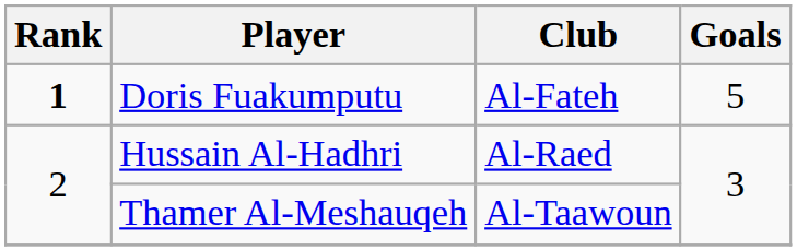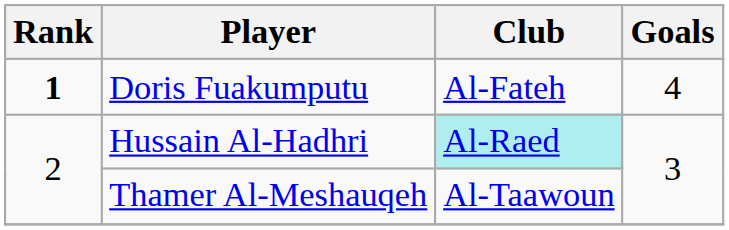 <table class="wikitable sortable" style="text-align:center">
 <tr>
 <th>Rank</th>
 <th>Player</th>
 <th>Club</th>
 <th>Goals</th>
 </tr>
 <tr>
 <td><strong>1</strong></td>
 <td align="left"> <a href='#'>Doris Fuakumputu</a></td>
 <td align="left"><a href='#'>Al-Fateh</a></td>
-<td>5</td>
+<td>4</td>
 </tr>
 <tr>
 <td rowspan=2>2</td>
 <td align="left"> <a href='#'>Hussain Al-Hadhri</a></td>
-<td align="left"><a href='#'>Al-Raed</a></td>
+<td align="left" style="background: paleturquoise;"><a href='#'>Al-Raed</a></td>
 <td rowspan=2>3</td>
 </tr>
 <tr>
 <td align="left"> <a href='#'>Thamer Al-Meshauqeh</a></td>
 <td align="left"><a href='#'>Al-Taawoun</a></td>
 </tr>
 <tr>
 </tr>
 </table>
